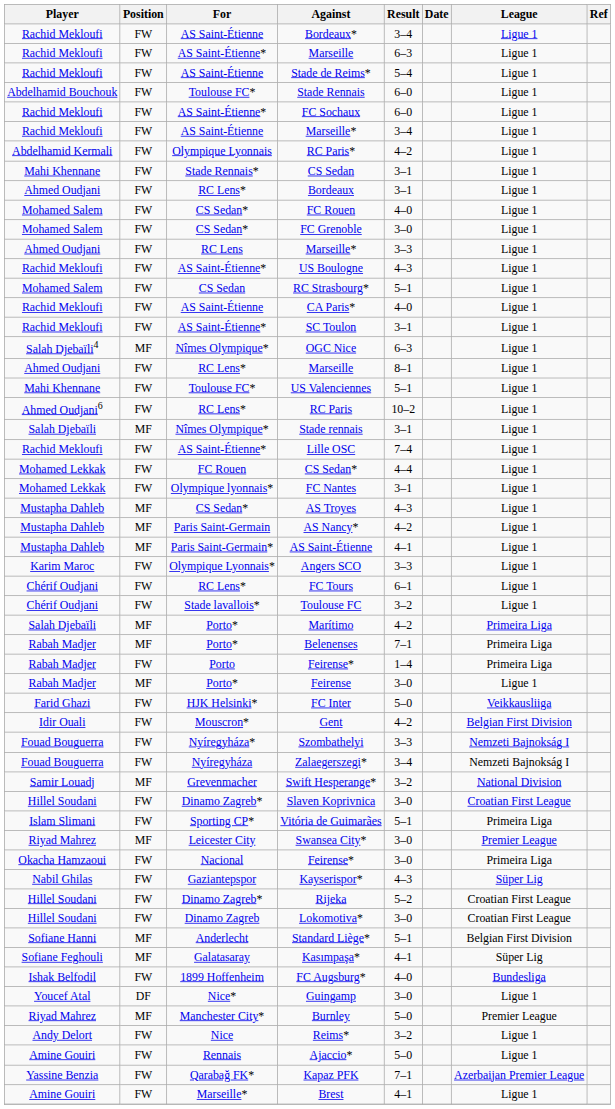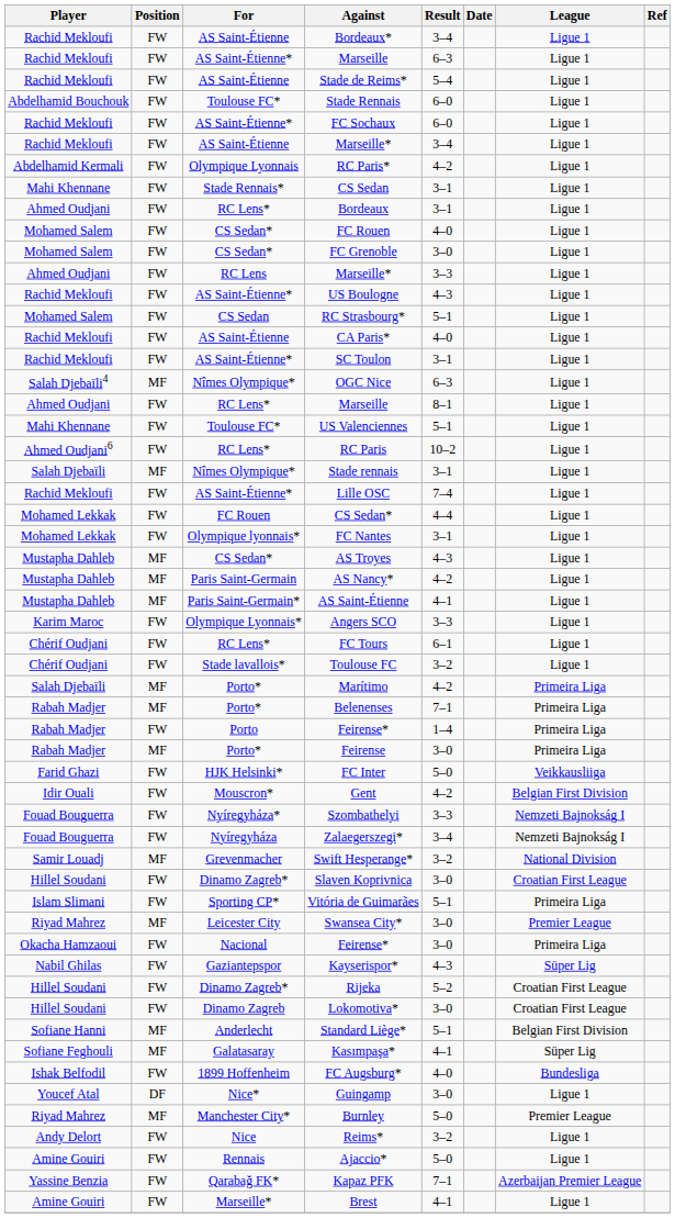 <table class="wikitable plainrowheaders sortable" style="text-align:center;font-size:95%">
 <tr>
 <th>Player</th>
 <th>Position</th>
 <th>For</th>
 <th>Against</th>
 <th align=center>Result</th>
 <th>Date</th>
 <th>League</th>
 <th class="unsortable" align="center">Ref</th>
 </tr>
 <tr>
 <td><a href='#'>Rachid Mekloufi</a></td>
 <td>FW</td>
 <td><a href='#'>AS Saint-Étienne</a></td>
 <td><a href='#'>Bordeaux</a>*</td>
 <td>3–4</td>
 <td></td>
 <td><a href='#'>Ligue 1</a></td>
 <td></td>
 </tr>
 <tr>
 <td><a href='#'>Rachid Mekloufi</a></td>
 <td>FW</td>
 <td><a href='#'>AS Saint-Étienne</a>*</td>
 <td><a href='#'>Marseille</a></td>
 <td>6–3</td>
 <td></td>
 <td>Ligue 1</td>
 <td></td>
 </tr>
 <tr>
 <td><a href='#'>Rachid Mekloufi</a></td>
 <td>FW</td>
 <td><a href='#'>AS Saint-Étienne</a></td>
 <td><a href='#'>Stade de Reims</a>*</td>
 <td>5–4</td>
 <td></td>
 <td>Ligue 1</td>
 <td></td>
 </tr>
 <tr>
 <td><a href='#'>Abdelhamid Bouchouk</a></td>
 <td>FW</td>
 <td><a href='#'>Toulouse FC</a>*</td>
 <td><a href='#'>Stade Rennais</a></td>
 <td>6–0</td>
 <td></td>
 <td>Ligue 1</td>
 <td></td>
 </tr>
 <tr>
 <td><a href='#'>Rachid Mekloufi</a></td>
 <td>FW</td>
 <td><a href='#'>AS Saint-Étienne</a>*</td>
 <td><a href='#'>FC Sochaux</a></td>
 <td>6–0</td>
 <td></td>
 <td>Ligue 1</td>
 <td></td>
 </tr>
 <tr>
 <td><a href='#'>Rachid Mekloufi</a></td>
 <td>FW</td>
 <td><a href='#'>AS Saint-Étienne</a></td>
 <td><a href='#'>Marseille</a>*</td>
 <td>3–4</td>
 <td></td>
 <td>Ligue 1</td>
 <td></td>
 </tr>
 <tr>
 <td><a href='#'>Abdelhamid Kermali</a></td>
 <td>FW</td>
 <td><a href='#'>Olympique Lyonnais</a></td>
 <td><a href='#'>RC Paris</a>*</td>
 <td>4–2</td>
 <td></td>
 <td>Ligue 1</td>
 <td></td>
 </tr>
 <tr>
 <td><a href='#'>Mahi Khennane</a></td>
 <td>FW</td>
 <td><a href='#'>Stade Rennais</a>*</td>
 <td><a href='#'>CS Sedan</a></td>
 <td>3–1</td>
 <td></td>
 <td>Ligue 1</td>
 <td></td>
 </tr>
 <tr>
 <td><a href='#'>Ahmed Oudjani</a></td>
 <td>FW</td>
 <td><a href='#'>RC Lens</a>*</td>
 <td><a href='#'>Bordeaux</a></td>
 <td>3–1</td>
 <td></td>
 <td>Ligue 1</td>
 <td></td>
 </tr>
 <tr>
 <td><a href='#'>Mohamed Salem</a></td>
 <td>FW</td>
 <td><a href='#'>CS Sedan</a>*</td>
 <td><a href='#'>FC Rouen</a></td>
 <td>4–0</td>
 <td></td>
 <td>Ligue 1</td>
 <td></td>
 </tr>
 <tr>
 <td><a href='#'>Mohamed Salem</a></td>
 <td>FW</td>
 <td><a href='#'>CS Sedan</a>*</td>
 <td><a href='#'>FC Grenoble</a></td>
 <td>3–0</td>
 <td></td>
 <td>Ligue 1</td>
 <td></td>
 </tr>
 <tr>
 <td><a href='#'>Ahmed Oudjani</a></td>
 <td>FW</td>
 <td><a href='#'>RC Lens</a></td>
 <td><a href='#'>Marseille</a>*</td>
 <td>3–3</td>
 <td></td>
 <td>Ligue 1</td>
 <td></td>
 </tr>
 <tr>
 <td><a href='#'>Rachid Mekloufi</a></td>
 <td>FW</td>
 <td><a href='#'>AS Saint-Étienne</a>*</td>
 <td><a href='#'>US Boulogne</a></td>
 <td>4–3</td>
 <td></td>
 <td>Ligue 1</td>
 <td></td>
 </tr>
 <tr>
 <td><a href='#'>Mohamed Salem</a></td>
 <td>FW</td>
 <td><a href='#'>CS Sedan</a></td>
 <td><a href='#'>RC Strasbourg</a>*</td>
 <td>5–1</td>
 <td></td>
 <td>Ligue 1</td>
 <td></td>
 </tr>
 <tr>
 <td><a href='#'>Rachid Mekloufi</a></td>
 <td>FW</td>
 <td><a href='#'>AS Saint-Étienne</a></td>
 <td><a href='#'>CA Paris</a>*</td>
 <td>4–0</td>
 <td></td>
 <td>Ligue 1</td>
 <td></td>
 </tr>
 <tr>
 <td><a href='#'>Rachid Mekloufi</a></td>
 <td>FW</td>
 <td><a href='#'>AS Saint-Étienne</a>*</td>
 <td><a href='#'>SC Toulon</a></td>
 <td>3–1</td>
 <td></td>
 <td>Ligue 1</td>
 <td></td>
 </tr>
 <tr>
 <td><a href='#'>Salah Djebaïli</a><sup>4</sup></td>
 <td>MF</td>
 <td><a href='#'>Nîmes Olympique</a>*</td>
 <td><a href='#'>OGC Nice</a></td>
 <td>6–3</td>
 <td></td>
 <td>Ligue 1</td>
 <td></td>
 </tr>
 <tr>
 <td><a href='#'>Ahmed Oudjani</a></td>
 <td>FW</td>
 <td><a href='#'>RC Lens</a>*</td>
 <td><a href='#'>Marseille</a></td>
 <td>8–1</td>
 <td></td>
 <td>Ligue 1</td>
 <td></td>
 </tr>
 <tr>
 <td><a href='#'>Mahi Khennane</a></td>
 <td>FW</td>
 <td><a href='#'>Toulouse FC</a>*</td>
 <td><a href='#'>US Valenciennes</a></td>
 <td>5–1</td>
 <td></td>
 <td>Ligue 1</td>
 <td></td>
 </tr>
 <tr>
 <td><a href='#'>Ahmed Oudjani</a><sup>6</sup></td>
 <td>FW</td>
 <td><a href='#'>RC Lens</a>*</td>
 <td><a href='#'>RC Paris</a></td>
 <td>10–2</td>
 <td></td>
 <td>Ligue 1</td>
 <td></td>
 </tr>
 <tr>
 <td><a href='#'>Salah Djebaïli</a></td>
 <td>MF</td>
 <td><a href='#'>Nîmes Olympique</a>*</td>
 <td><a href='#'>Stade rennais</a></td>
 <td>3–1</td>
 <td></td>
 <td>Ligue 1</td>
 <td></td>
 </tr>
 <tr>
 <td><a href='#'>Rachid Mekloufi</a></td>
 <td>FW</td>
 <td><a href='#'>AS Saint-Étienne</a>*</td>
 <td><a href='#'>Lille OSC</a></td>
 <td>7–4</td>
 <td></td>
 <td>Ligue 1</td>
 <td></td>
 </tr>
 <tr>
 <td><a href='#'>Mohamed Lekkak</a></td>
 <td>FW</td>
 <td><a href='#'>FC Rouen</a></td>
 <td><a href='#'>CS Sedan</a>*</td>
 <td>4–4</td>
 <td></td>
 <td>Ligue 1</td>
 <td></td>
 </tr>
 <tr>
 <td><a href='#'>Mohamed Lekkak</a></td>
 <td>FW</td>
 <td><a href='#'>Olympique lyonnais</a>*</td>
 <td><a href='#'>FC Nantes</a></td>
 <td>3–1</td>
 <td></td>
 <td>Ligue 1</td>
 <td></td>
 </tr>
 <tr>
 <td><a href='#'>Mustapha Dahleb</a></td>
 <td>MF</td>
 <td><a href='#'>CS Sedan</a>*</td>
 <td><a href='#'>AS Troyes</a></td>
 <td>4–3</td>
 <td></td>
 <td>Ligue 1</td>
 <td></td>
 </tr>
 <tr>
 <td><a href='#'>Mustapha Dahleb</a></td>
 <td>MF</td>
 <td><a href='#'>Paris Saint-Germain</a></td>
 <td><a href='#'>AS Nancy</a>*</td>
 <td>4–2</td>
 <td></td>
 <td>Ligue 1</td>
 <td></td>
 </tr>
 <tr>
 <td><a href='#'>Mustapha Dahleb</a></td>
 <td>MF</td>
 <td><a href='#'>Paris Saint-Germain</a>*</td>
 <td><a href='#'>AS Saint-Étienne</a></td>
 <td>4–1</td>
 <td></td>
 <td>Ligue 1</td>
 <td></td>
 </tr>
 <tr>
 <td><a href='#'>Karim Maroc</a></td>
 <td>FW</td>
 <td><a href='#'>Olympique Lyonnais</a>*</td>
 <td><a href='#'>Angers SCO</a></td>
 <td>3–3</td>
 <td></td>
 <td>Ligue 1</td>
 <td></td>
 </tr>
 <tr>
 <td><a href='#'>Chérif Oudjani</a></td>
 <td>FW</td>
 <td><a href='#'>RC Lens</a>*</td>
 <td><a href='#'>FC Tours</a></td>
 <td>6–1</td>
 <td></td>
 <td>Ligue 1</td>
 <td></td>
 </tr>
 <tr>
 <td><a href='#'>Chérif Oudjani</a></td>
 <td>FW</td>
 <td><a href='#'>Stade lavallois</a>*</td>
 <td><a href='#'>Toulouse FC</a></td>
 <td>3–2</td>
 <td></td>
 <td>Ligue 1</td>
 <td></td>
 </tr>
 <tr>
 <td><a href='#'>Salah Djebaïli</a></td>
 <td>MF</td>
 <td><a href='#'>Porto</a>*</td>
 <td><a href='#'>Marítimo</a></td>
 <td>4–2</td>
 <td></td>
 <td><a href='#'>Primeira Liga</a></td>
 <td></td>
 </tr>
 <tr>
 <td><a href='#'>Rabah Madjer</a></td>
 <td>MF</td>
 <td><a href='#'>Porto</a>*</td>
 <td><a href='#'>Belenenses</a></td>
 <td>7–1</td>
 <td></td>
 <td>Primeira Liga</td>
 <td></td>
 </tr>
 <tr>
 <td><a href='#'>Rabah Madjer</a></td>
 <td>FW</td>
 <td><a href='#'>Porto</a></td>
 <td><a href='#'>Feirense</a>*</td>
 <td>1–4</td>
 <td></td>
 <td>Primeira Liga</td>
 <td></td>
 </tr>
 <tr>
 <td><a href='#'>Rabah Madjer</a></td>
 <td>MF</td>
 <td><a href='#'>Porto</a>*</td>
 <td><a href='#'>Feirense</a></td>
 <td>3–0</td>
 <td></td>
-<td>Ligue 1</td>
+<td>Primeira Liga</td>
 <td></td>
 </tr>
 <tr>
 <td><a href='#'>Farid Ghazi</a></td>
 <td>FW</td>
 <td><a href='#'>HJK Helsinki</a>*</td>
 <td><a href='#'>FC Inter</a></td>
 <td>5–0</td>
 <td></td>
 <td><a href='#'>Veikkausliiga</a></td>
 <td></td>
 </tr>
 <tr>
 <td><a href='#'>Idir Ouali</a></td>
 <td>FW</td>
 <td><a href='#'>Mouscron</a>*</td>
 <td><a href='#'>Gent</a></td>
 <td>4–2</td>
 <td></td>
 <td><a href='#'>Belgian First Division</a></td>
 <td></td>
 </tr>
 <tr>
 <td><a href='#'>Fouad Bouguerra</a></td>
 <td>FW</td>
 <td><a href='#'>Nyíregyháza</a>*</td>
 <td><a href='#'>Szombathelyi</a></td>
 <td>3–3</td>
 <td></td>
 <td><a href='#'>Nemzeti Bajnokság I</a></td>
 <td></td>
 </tr>
 <tr>
 <td><a href='#'>Fouad Bouguerra</a></td>
 <td>FW</td>
 <td><a href='#'>Nyíregyháza</a></td>
 <td><a href='#'>Zalaegerszegi</a>*</td>
 <td>3–4</td>
 <td></td>
 <td>Nemzeti Bajnokság I</td>
 <td></td>
 </tr>
 <tr>
 <td><a href='#'>Samir Louadj</a></td>
 <td>MF</td>
 <td><a href='#'>Grevenmacher</a></td>
 <td><a href='#'>Swift Hesperange</a>*</td>
 <td>3–2</td>
 <td></td>
 <td><a href='#'>National Division</a></td>
 <td></td>
 </tr>
 <tr>
 <td><a href='#'>Hillel Soudani</a></td>
 <td>FW</td>
 <td><a href='#'>Dinamo Zagreb</a>*</td>
 <td><a href='#'>Slaven Koprivnica</a></td>
 <td>3–0</td>
 <td></td>
 <td><a href='#'>Croatian First League</a></td>
 <td></td>
 </tr>
 <tr>
 <td><a href='#'>Islam Slimani</a></td>
 <td>FW</td>
 <td><a href='#'>Sporting CP</a>*</td>
 <td><a href='#'>Vitória de Guimarães</a></td>
 <td>5–1</td>
 <td></td>
 <td>Primeira Liga</td>
 <td></td>
 </tr>
 <tr>
 <td><a href='#'>Riyad Mahrez</a></td>
 <td>MF</td>
 <td><a href='#'>Leicester City</a></td>
 <td><a href='#'>Swansea City</a>*</td>
 <td>3–0</td>
 <td></td>
 <td><a href='#'>Premier League</a></td>
 <td></td>
 </tr>
 <tr>
 <td><a href='#'>Okacha Hamzaoui</a></td>
 <td>FW</td>
 <td><a href='#'>Nacional</a></td>
 <td><a href='#'>Feirense</a>*</td>
 <td>3–0</td>
 <td></td>
 <td>Primeira Liga</td>
 <td></td>
 </tr>
 <tr>
 <td><a href='#'>Nabil Ghilas</a></td>
 <td>FW</td>
 <td><a href='#'>Gaziantepspor</a></td>
 <td><a href='#'>Kayserispor</a>*</td>
 <td>4–3</td>
 <td></td>
 <td><a href='#'>Süper Lig</a></td>
 <td></td>
 </tr>
 <tr>
 <td><a href='#'>Hillel Soudani</a></td>
 <td>FW</td>
 <td><a href='#'>Dinamo Zagreb</a>*</td>
 <td><a href='#'>Rijeka</a></td>
 <td>5–2</td>
 <td></td>
 <td>Croatian First League</td>
 <td></td>
 </tr>
 <tr>
 <td><a href='#'>Hillel Soudani</a></td>
 <td>FW</td>
 <td><a href='#'>Dinamo Zagreb</a></td>
 <td><a href='#'>Lokomotiva</a>*</td>
 <td>3–0</td>
 <td></td>
 <td>Croatian First League</td>
 <td></td>
 </tr>
 <tr>
 <td><a href='#'>Sofiane Hanni</a></td>
 <td>MF</td>
 <td><a href='#'>Anderlecht</a></td>
 <td><a href='#'>Standard Liège</a>*</td>
 <td>5–1</td>
 <td></td>
 <td>Belgian First Division</td>
 <td></td>
 </tr>
 <tr>
 <td><a href='#'>Sofiane Feghouli</a></td>
 <td>MF</td>
 <td><a href='#'>Galatasaray</a></td>
 <td><a href='#'>Kasımpaşa</a>*</td>
 <td>4–1</td>
 <td></td>
 <td>Süper Lig</td>
 <td></td>
 </tr>
 <tr>
 <td><a href='#'>Ishak Belfodil</a></td>
 <td>FW</td>
 <td><a href='#'>1899 Hoffenheim</a></td>
 <td><a href='#'>FC Augsburg</a>*</td>
 <td>4–0</td>
 <td></td>
 <td><a href='#'>Bundesliga</a></td>
 <td></td>
 </tr>
 <tr>
 <td><a href='#'>Youcef Atal</a></td>
 <td>DF</td>
 <td><a href='#'>Nice</a>*</td>
 <td><a href='#'>Guingamp</a></td>
 <td>3–0</td>
 <td></td>
 <td>Ligue 1</td>
 <td></td>
 </tr>
 <tr>
 <td><a href='#'>Riyad Mahrez</a></td>
 <td>MF</td>
 <td><a href='#'>Manchester City</a>*</td>
 <td><a href='#'>Burnley</a></td>
 <td>5–0</td>
 <td></td>
 <td>Premier League</td>
 <td></td>
 </tr>
 <tr>
 <td><a href='#'>Andy Delort</a></td>
 <td>FW</td>
 <td><a href='#'>Nice</a></td>
 <td><a href='#'>Reims</a>*</td>
 <td>3–2</td>
 <td></td>
 <td>Ligue 1</td>
 <td></td>
 </tr>
 <tr>
 <td><a href='#'>Amine Gouiri</a></td>
 <td>FW</td>
 <td><a href='#'>Rennais</a></td>
 <td><a href='#'>Ajaccio</a>*</td>
 <td>5–0</td>
 <td></td>
 <td>Ligue 1</td>
 <td></td>
 </tr>
 <tr>
 <td><a href='#'>Yassine Benzia</a></td>
 <td>FW</td>
 <td><a href='#'>Qarabağ FK</a>*</td>
 <td><a href='#'>Kapaz PFK</a></td>
 <td>7–1</td>
 <td></td>
 <td><a href='#'>Azerbaijan Premier League</a></td>
 <td></td>
 </tr>
 <tr>
 <td><a href='#'>Amine Gouiri</a></td>
 <td>FW</td>
 <td><a href='#'>Marseille</a>*</td>
 <td><a href='#'>Brest</a></td>
 <td>4–1</td>
 <td></td>
 <td>Ligue 1</td>
 <td></td>
 </tr>
 <tr>
 </tr>
 </table>
